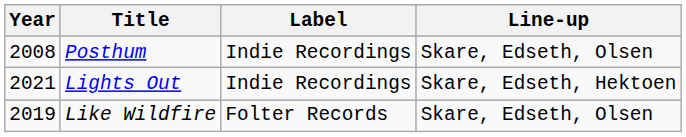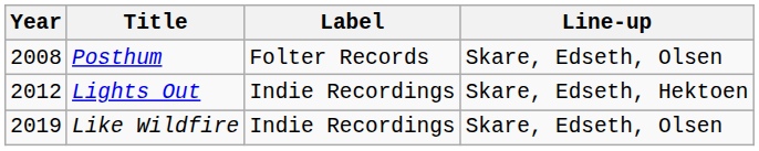 <table class="wikitable">
 <tr>
 <th>Year</th>
 <th>Title</th>
 <th>Label</th>
 <th>Line-up</th>
 </tr>
 <tr>
 <td align="left" valign="top">2008</td>
 <td align="left" valign="top"><em><a href='#'>Posthum</a></em></td>
-<td align="left" valign="top">Indie Recordings</td>
+<td align="left" valign="top">Folter Records</td>
 <td align="left" valign="top">Skare, Edseth, Olsen</td>
 </tr>
 <tr>
-<td align="left" valign="top">2021</td>
+<td align="left" valign="top">2012</td>
 <td align="left" valign="top"><em><a href='#'>Lights Out</a></em></td>
 <td align="left" valign="top">Indie Recordings</td>
 <td align="left" valign="top">Skare, Edseth, Hektoen</td>
 </tr>
 <tr>
 <td align="left" valign="top">2019</td>
 <td align="left" valign="top"><em>Like Wildfire</em></td>
-<td align="left" valign="top">Folter Records</td>
+<td align="left" valign="top">Indie Recordings</td>
 <td align="left" valign="top">Skare, Edseth, Olsen</td>
 </tr>
 </table>
